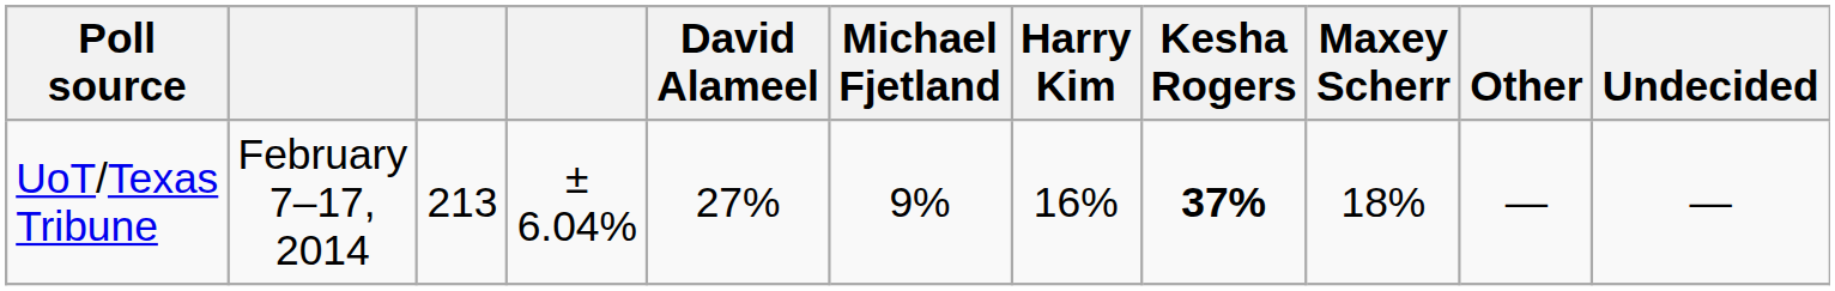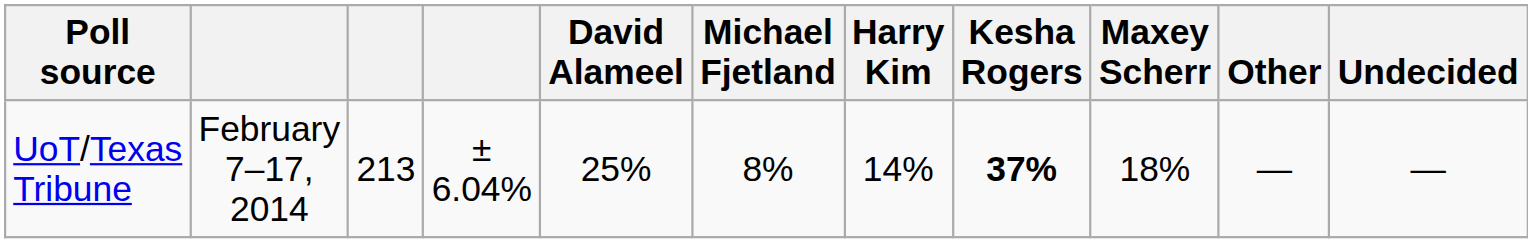 <table class="wikitable" style="text-align:center">
 <tr valign= bottom>
 <th>Poll source</th>
 <th></th>
 <th></th>
 <th></th>
 <th style="width:80px;">David<br>Alameel</th>
 <th style="width:80px;">Michael<br>Fjetland</th>
 <th style="width:80px;">Harry<br>Kim</th>
 <th style="width:80px;">Kesha<br>Rogers</th>
 <th style="width:80px;">Maxey<br>Scherr</th>
 <th>Other</th>
 <th>Undecided</th>
 </tr>
 <tr>
 <td align=left><a href='#'>UoT</a>/<a href='#'>Texas Tribune</a></td>
 <td>February 7–17, 2014</td>
 <td>213</td>
 <td>± 6.04%</td>
-<td>27%</td>
-<td>9%</td>
-<td>16%</td>
+<td>25%</td>
+<td>8%</td>
+<td>14%</td>
 <td><strong>37%</strong></td>
 <td>18%</td>
 <td>—</td>
 <td>—</td>
 </tr>
 </table>
